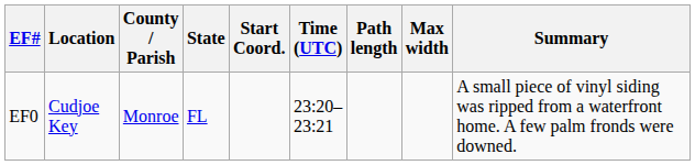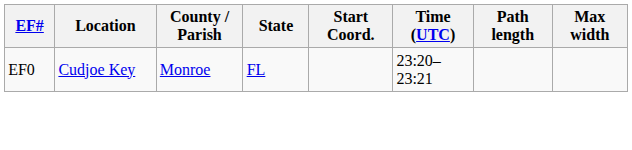 <table class="wikitable sortable" style="width:100%;">
 <tr>
 <th scope="col" style="width:3%; text-align:center;"><a href='#'>EF#</a></th>
 <th scope="col" style="width:7%; text-align:center;" class="unsortable">Location</th>
 <th scope="col" style="width:6%; text-align:center;" class="unsortable">County / Parish</th>
 <th scope="col" style="width:5%; text-align:center;">State</th>
 <th scope="col" style="width:6%; text-align:center;">Start Coord.</th>
 <th scope="col" style="width:6%; text-align:center;">Time (<a href='#'>UTC</a>)</th>
 <th scope="col" style="width:6%; text-align:center;">Path length</th>
 <th scope="col" style="width:6%; text-align:center;">Max width</th>
-<th scope="col" class="unsortable" style="width:48%; text-align:center;">Summary</th>
 </tr>
 <tr>
 <td bgcolor=>EF0</td>
 <td><a href='#'>Cudjoe Key</a></td>
 <td><a href='#'>Monroe</a></td>
 <td><a href='#'>FL</a></td>
 <td></td>
 <td>23:20–23:21</td>
 <td></td>
 <td></td>
-<td>A small piece of vinyl siding was ripped from a waterfront home. A few palm fronds were downed.</td>
 </tr>
 </table>
